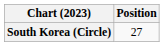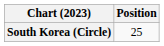 <table class="wikitable plainrowheaders" style="text-align:center">
 <tr>
 <th scope="col">Chart (2023)</th>
 <th scope="col">Position</th>
 </tr>
 <tr>
 <th scope="row">South Korea (Circle)</th>
-<td>27</td>
+<td>25</td>
 </tr>
 </table>
